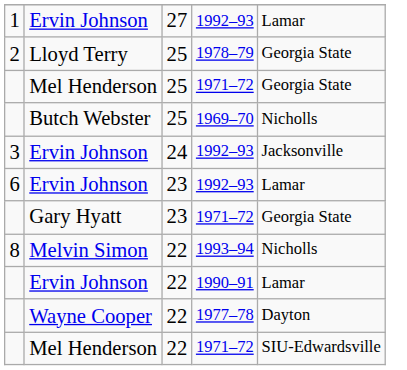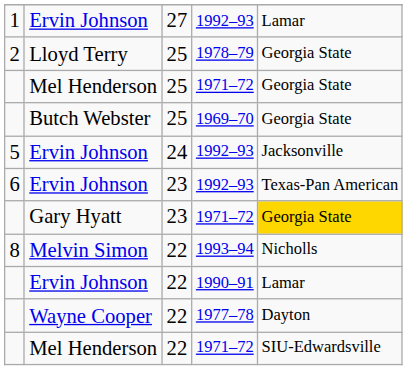 <table class="wikitable">
 <tr>
 </tr>
 <tr>
 <td>1</td>
 <td><a href='#'>Ervin Johnson</a></td>
 <td>27</td>
 <td style="font-size:80%;"><a href='#'>1992–93</a></td>
 <td style="font-size:80%;">Lamar</td>
 </tr>
 <tr>
 <td>2</td>
 <td>Lloyd Terry</td>
 <td>25</td>
 <td style="font-size:80%;"><a href='#'>1978–79</a></td>
 <td style="font-size:80%;">Georgia State</td>
 </tr>
 <tr>
 <td></td>
 <td>Mel Henderson</td>
 <td>25</td>
 <td style="font-size:80%;"><a href='#'>1971–72</a></td>
 <td style="font-size:80%;">Georgia State</td>
 </tr>
 <tr>
 <td></td>
 <td>Butch Webster</td>
 <td>25</td>
 <td style="font-size:80%;"><a href='#'>1969–70</a></td>
-<td style="font-size:80%;">Nicholls</td>
+<td style="font-size:80%;">Georgia State</td>
 </tr>
 <tr>
-<td>3</td>
+<td>5</td>
 <td><a href='#'>Ervin Johnson</a></td>
 <td>24</td>
 <td style="font-size:80%;"><a href='#'>1992–93</a></td>
 <td style="font-size:80%;">Jacksonville</td>
 </tr>
 <tr>
 <td>6</td>
 <td><a href='#'>Ervin Johnson</a></td>
 <td>23</td>
 <td style="font-size:80%;"><a href='#'>1992–93</a></td>
-<td style="font-size:80%;">Lamar</td>
+<td style="font-size:80%;">Texas-Pan American</td>
 </tr>
 <tr>
 <td></td>
 <td>Gary Hyatt</td>
 <td>23</td>
 <td style="font-size:80%;"><a href='#'>1971–72</a></td>
-<td style="font-size:80%;">Georgia State</td>
+<td style="background: gold; font-size:80%;">Georgia State</td>
 </tr>
 <tr>
 <td>8</td>
 <td><a href='#'>Melvin Simon</a></td>
 <td>22</td>
 <td style="font-size:80%;"><a href='#'>1993–94</a></td>
 <td style="font-size:80%;">Nicholls</td>
 </tr>
 <tr>
 <td></td>
 <td><a href='#'>Ervin Johnson</a></td>
 <td>22</td>
 <td style="font-size:80%;"><a href='#'>1990–91</a></td>
 <td style="font-size:80%;">Lamar</td>
 </tr>
 <tr>
 <td></td>
 <td><a href='#'>Wayne Cooper</a></td>
 <td>22</td>
 <td style="font-size:80%;"><a href='#'>1977–78</a></td>
 <td style="font-size:80%;">Dayton</td>
 </tr>
 <tr>
 <td></td>
 <td>Mel Henderson</td>
 <td>22</td>
 <td style="font-size:80%;"><a href='#'>1971–72</a></td>
 <td style="font-size:80%;">SIU-Edwardsville</td>
 </tr>
 </table>
